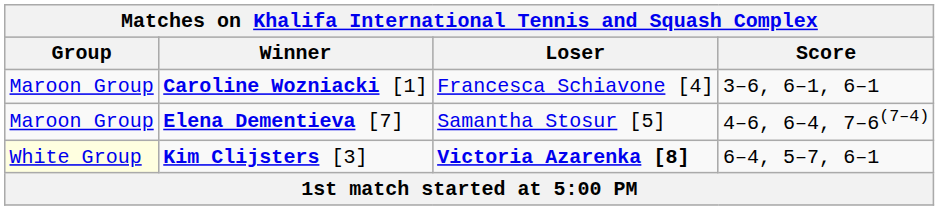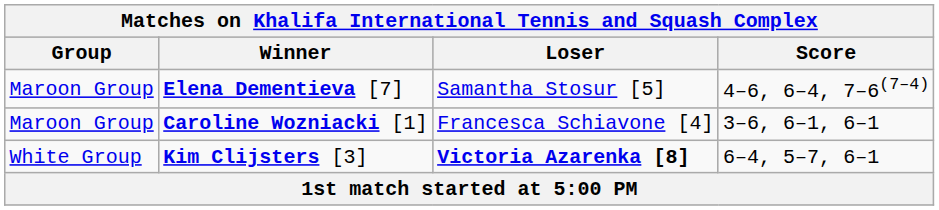 <table class="wikitable collapsible uncollapsed" border=1>
 <tr>
 <th colspan=4><strong>Matches on <a href='#'>Khalifa International Tennis and Squash Complex</a></strong></th>
 </tr>
 <tr>
 <th>Group</th>
 <th>Winner</th>
 <th>Loser</th>
 <th>Score</th>
 </tr>
 <tr align=left>
 <td><a href='#'>Maroon Group</a></td>
+<td> <strong><a href='#'>Elena Dementieva</a></strong> [7]</td>
+<td>  <a href='#'>Samantha Stosur</a> [5]</td>
+<td>4–6, 6–4, 7–6<sup>(7–4)</sup></td>
+</tr>
+<tr align=left>
+<td><a href='#'>Maroon Group</a></td>
 <td> <strong><a href='#'>Caroline Wozniacki</a></strong> [1]</td>
 <td> <a href='#'>Francesca Schiavone</a> [4]</td>
 <td>3–6, 6–1, 6–1</td>
 </tr>
 <tr align=left>
-<td><a href='#'>Maroon Group</a></td>
-<td> <strong><a href='#'>Elena Dementieva</a></strong> [7]</td>
-<td>  <a href='#'>Samantha Stosur</a> [5]</td>
-<td>4–6, 6–4, 7–6<sup>(7–4)</sup></td>
-</tr>
-<tr align=left>
-<td style="background: lightyellow;"><a href='#'>White Group</a></td>
+<td><a href='#'>White Group</a></td>
 <td> <strong><a href='#'>Kim Clijsters</a></strong> [3]</td>
 <td><strong> <a href='#'>Victoria Azarenka</a> [8]</strong></td>
 <td>6–4, 5–7, 6–1</td>
 </tr>
 <tr align=center>
 <th colspan=4>1st match started at 5:00 PM</th>
 </tr>
 </table>
